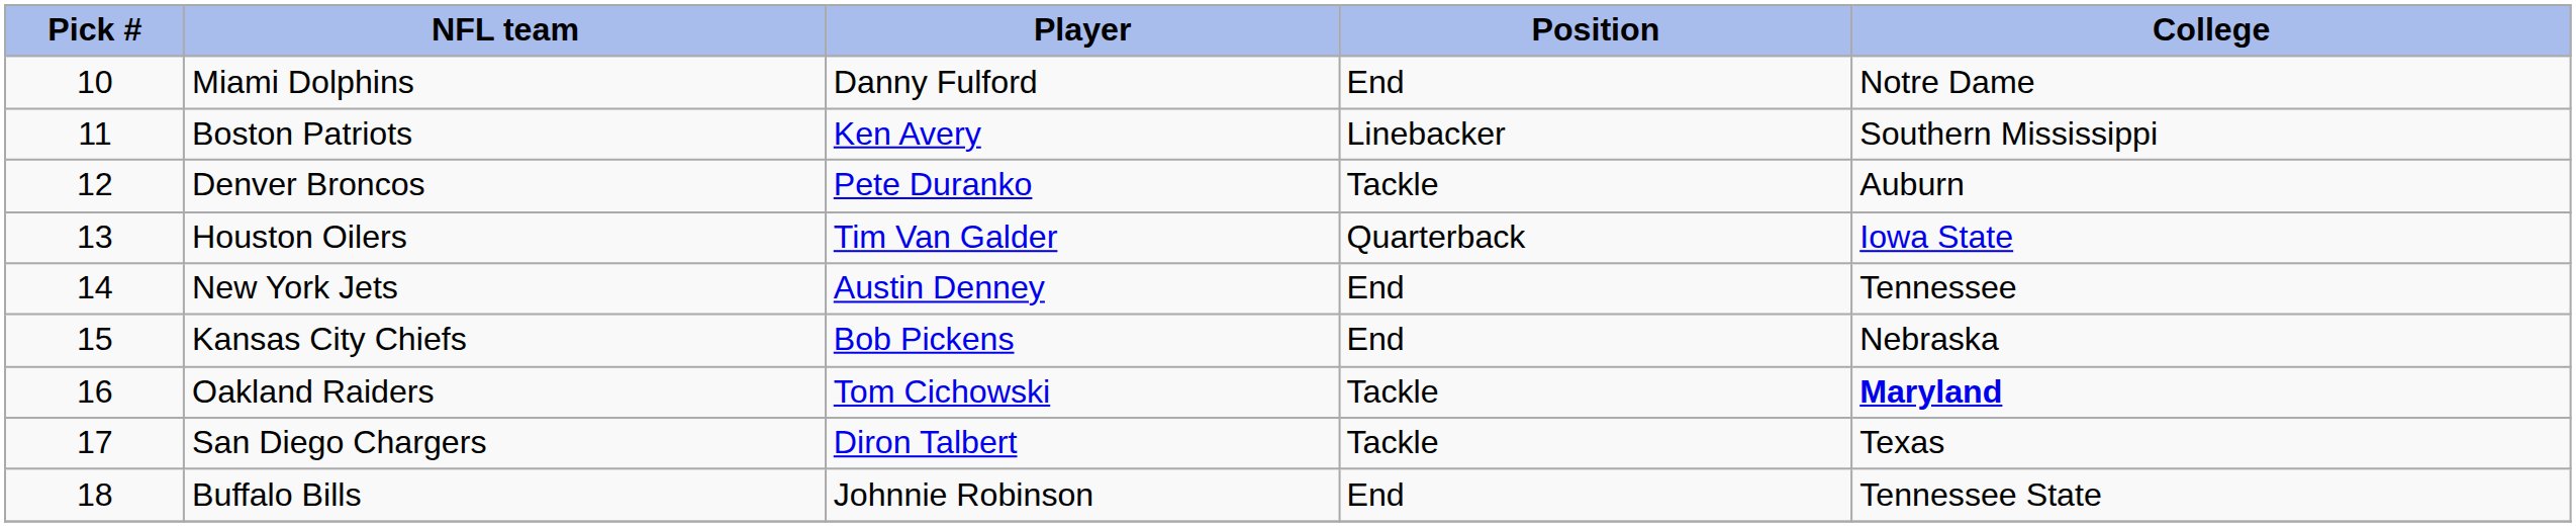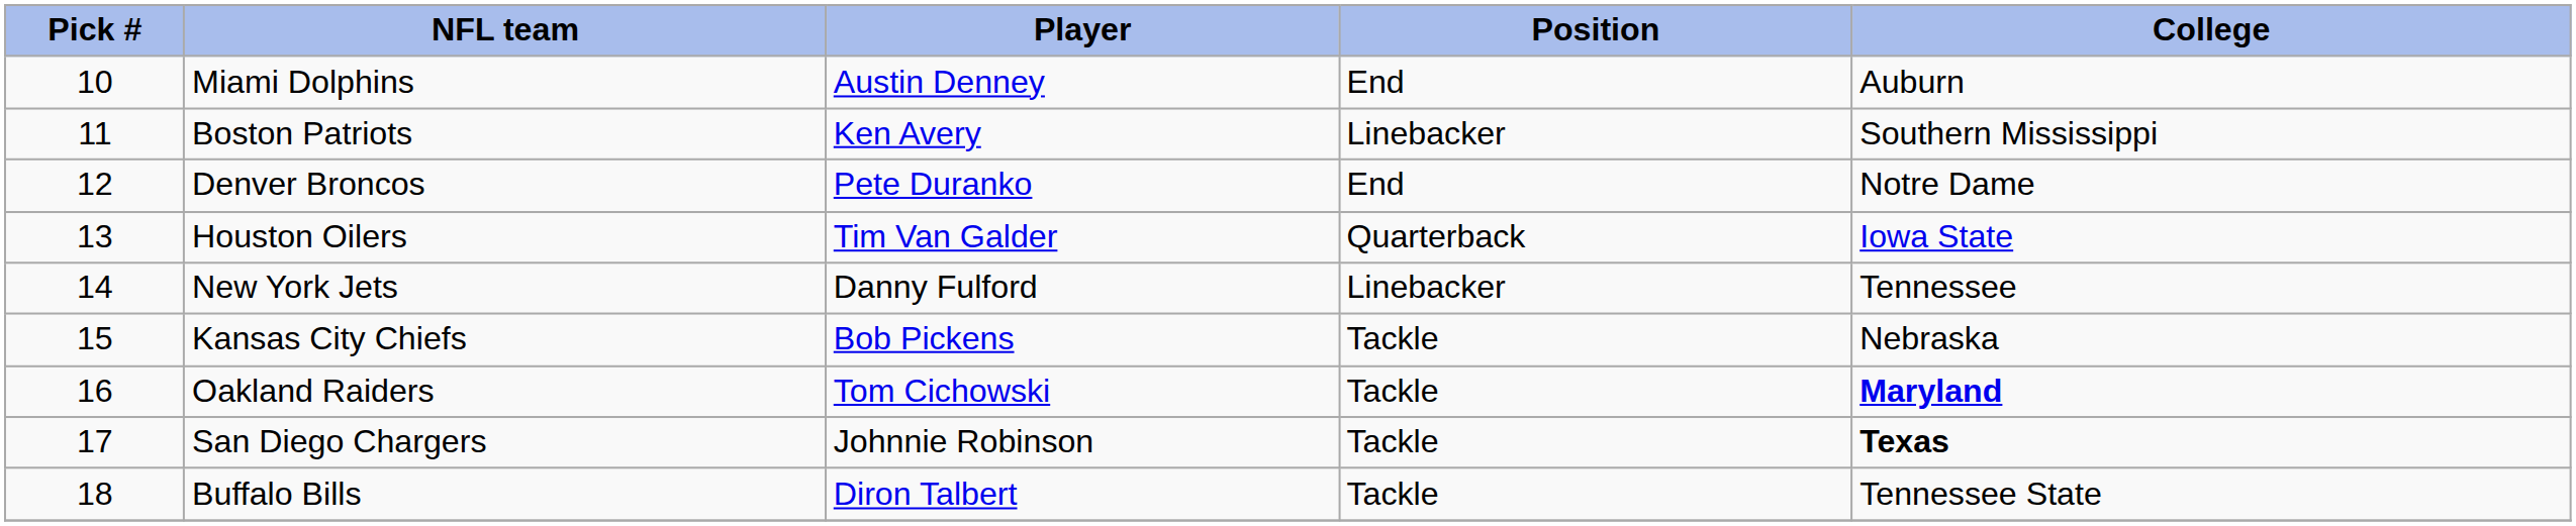 <table class="wikitable sortable sortable" style="width: 100%">
 <tr>
 <th style="background:#A8BDEC;" width=7%>Pick #</th>
 <th width=25% style="background:#A8BDEC;">NFL team</th>
 <th width=20% style="background:#A8BDEC;">Player</th>
 <th width=20% style="background:#A8BDEC;">Position</th>
 <th style="background:#A8BDEC;">College</th>
 </tr>
 <tr>
 <td align=center>10</td>
 <td>Miami Dolphins</td>
-<td>Danny Fulford</td>
+<td><a href='#'>Austin Denney</a></td>
 <td>End</td>
-<td>Notre Dame</td>
+<td>Auburn</td>
 </tr>
 <tr>
 <td align=center>11</td>
 <td>Boston Patriots</td>
 <td><a href='#'>Ken Avery</a></td>
 <td>Linebacker</td>
 <td>Southern Mississippi</td>
 </tr>
 <tr>
 <td align=center>12</td>
 <td>Denver Broncos</td>
 <td><a href='#'>Pete Duranko</a></td>
-<td>Tackle</td>
-<td>Auburn</td>
+<td>End</td>
+<td>Notre Dame</td>
 </tr>
 <tr>
 <td align=center>13</td>
 <td>Houston Oilers</td>
 <td><a href='#'>Tim Van Galder</a></td>
 <td>Quarterback</td>
 <td><a href='#'>Iowa State</a></td>
 </tr>
 <tr>
 <td align=center>14</td>
 <td>New York Jets</td>
-<td><a href='#'>Austin Denney</a></td>
-<td>End</td>
+<td>Danny Fulford</td>
+<td>Linebacker</td>
 <td>Tennessee</td>
 </tr>
 <tr>
 <td align=center>15</td>
 <td>Kansas City Chiefs</td>
 <td><a href='#'>Bob Pickens</a></td>
-<td>End</td>
+<td>Tackle</td>
 <td>Nebraska</td>
 </tr>
 <tr>
 <td align=center>16</td>
 <td>Oakland Raiders</td>
 <td><a href='#'>Tom Cichowski</a></td>
 <td>Tackle</td>
 <td><strong><a href='#'>Maryland</a></strong></td>
 </tr>
 <tr>
 <td align=center>17</td>
 <td>San Diego Chargers</td>
-<td><a href='#'>Diron Talbert</a></td>
+<td Johnnie Robinson (American football)>Johnnie Robinson</td>
 <td>Tackle</td>
-<td>Texas</td>
+<td><strong>Texas</strong></td>
 </tr>
 <tr>
 <td align=center>18</td>
 <td>Buffalo Bills</td>
-<td Johnnie Robinson (American football)>Johnnie Robinson</td>
-<td>End</td>
+<td><a href='#'>Diron Talbert</a></td>
+<td>Tackle</td>
 <td>Tennessee State</td>
 </tr>
 <tr>
 </tr>
 </table>
